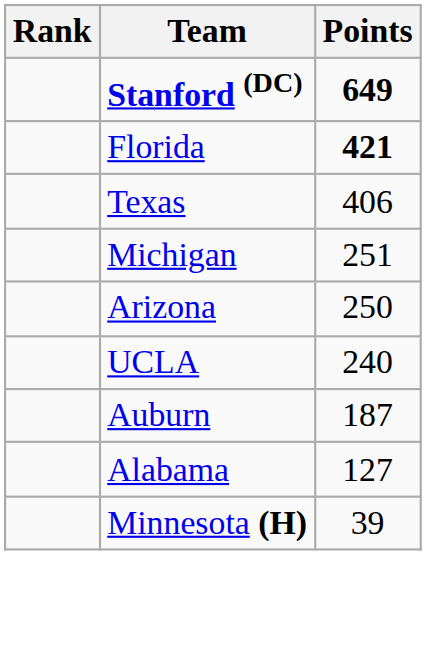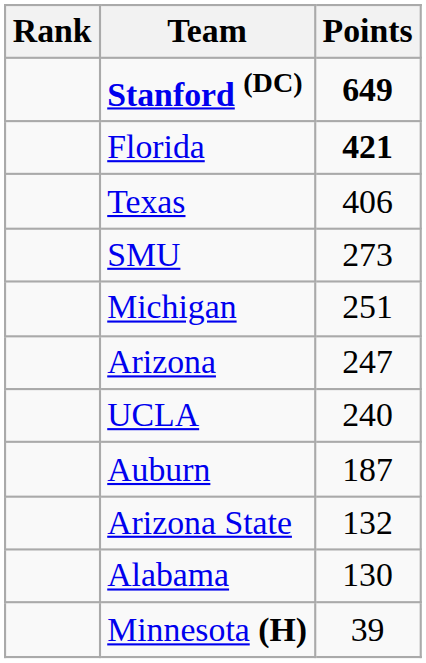 <table class="wikitable sortable" style="text-align:center">
 <tr>
 <th>Rank</th>
 <th>Team</th>
 <th>Points</th>
 </tr>
 <tr>
 <td></td>
 <td align=left><strong><a href='#'>Stanford</a></strong> <strong><sup>(DC)</sup></strong></td>
 <td><strong>649</strong></td>
 </tr>
 <tr>
 <td></td>
 <td align=left><a href='#'>Florida</a></td>
 <td><strong>421</strong></td>
 </tr>
 <tr>
 <td></td>
 <td align=left><a href='#'>Texas</a></td>
 <td>406</td>
 </tr>
 <tr>
 <td></td>
+<td align=left><a href='#'>SMU</a></td>
+<td>273</td>
+</tr>
+<tr>
+<td></td>
 <td align=left><a href='#'>Michigan</a></td>
 <td>251</td>
 </tr>
 <tr>
 <td></td>
 <td align=left><a href='#'>Arizona</a></td>
-<td>250</td>
+<td>247</td>
 </tr>
 <tr>
 <td></td>
 <td align=left><a href='#'>UCLA</a></td>
 <td>240</td>
 </tr>
 <tr>
 <td></td>
 <td align=left><a href='#'>Auburn</a></td>
 <td>187</td>
 </tr>
 <tr>
 <td></td>
+<td align=left><a href='#'>Arizona State</a></td>
+<td>132</td>
+</tr>
+<tr>
+<td></td>
 <td align=left><a href='#'>Alabama</a></td>
-<td>127</td>
+<td>130</td>
 </tr>
 <tr>
 <td></td>
 <td align=left><a href='#'>Minnesota</a> <strong>(H)</strong></td>
 <td>39</td>
 </tr>
 </table>
